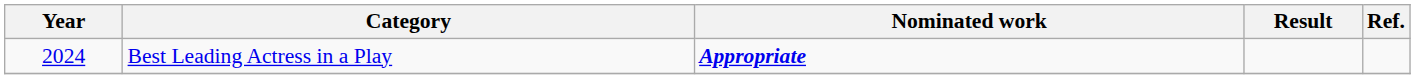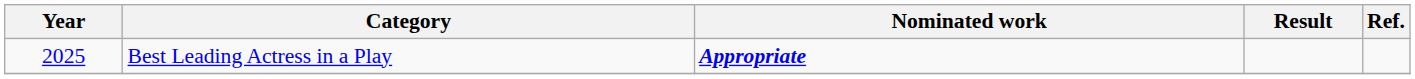 <table class=wikitable>
 <tr>
 <th scope="col" style="width:5em;">Year</th>
 <th scope="col" style="width:26em;">Category</th>
 <th scope="col" style="width:25em;">Nominated work</th>
 <th scope="col" style="width:5em;">Result</th>
 <th>Ref.</th>
 </tr>
 <tr>
-<td style="text-align:center;"><a href='#'>2024</a></td>
+<td style="text-align:center;"><a href='#'>2025</a></td>
 <td><a href='#'>Best Leading Actress in a Play</a></td>
 <td><strong><em><a href='#'>Appropriate</a></em></strong></td>
 <td></td>
 <td style="text-align:center;"></td>
 </tr>
 <tr>
 </tr>
 </table>
